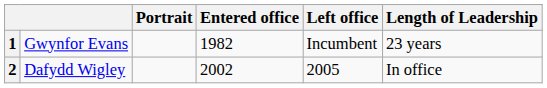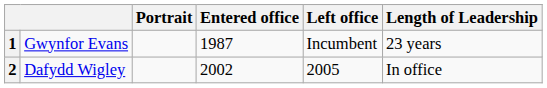 <table class="wikitable">
 <tr>
 <th colspan=2></th>
 <th>Portrait</th>
 <th>Entered office</th>
 <th>Left office</th>
 <th>Length of Leadership</th>
 </tr>
 <tr>
 <th>1</th>
 <td><a href='#'>Gwynfor Evans</a></td>
 <td></td>
-<td>1982</td>
+<td>1987</td>
 <td>Incumbent</td>
 <td>23 years</td>
 </tr>
 <tr>
 <th>2</th>
 <td><a href='#'>Dafydd Wigley</a></td>
 <td></td>
 <td>2002</td>
 <td>2005</td>
 <td>In office</td>
 </tr>
 </table>
